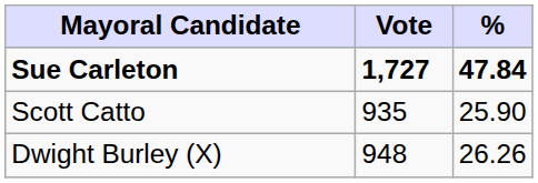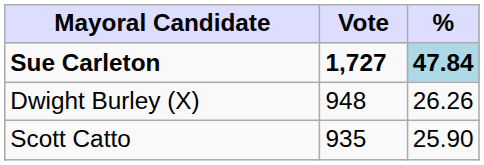 <table class="wikitable">
 <tr>
 <th style="background:#ddf; width:200px;">Mayoral Candidate</th>
 <th style="background:#ddf; width:50px;">Vote</th>
 <th style="background:#ddf; width:30px;">%</th>
 </tr>
 <tr>
 <td><strong>Sue Carleton</strong></td>
 <td><strong>1,727</strong></td>
-<td><strong>47.84</strong></td>
+<td style="background: lightblue;"><strong>47.84</strong></td>
+</tr>
+<tr>
+<td>Dwight Burley (X)</td>
+<td>948</td>
+<td>26.26</td>
 </tr>
 <tr>
 <td>Scott Catto</td>
 <td>935</td>
 <td>25.90</td>
 </tr>
-<tr>
-<td>Dwight Burley (X)</td>
-<td>948</td>
-<td>26.26</td>
-</tr>
 </table>
